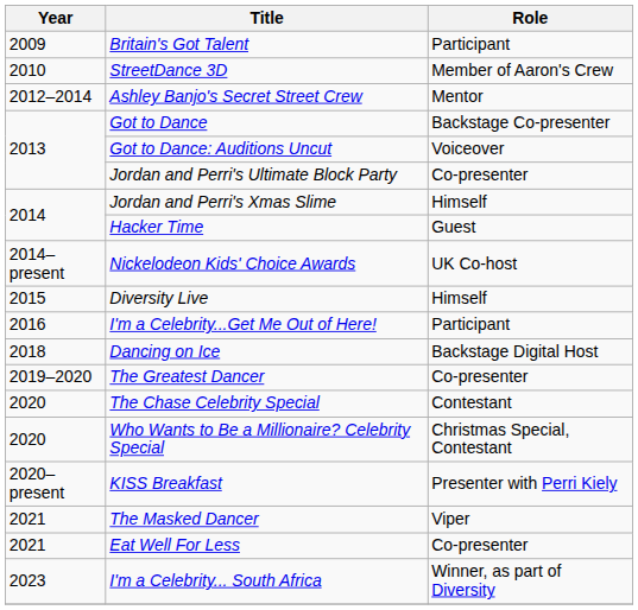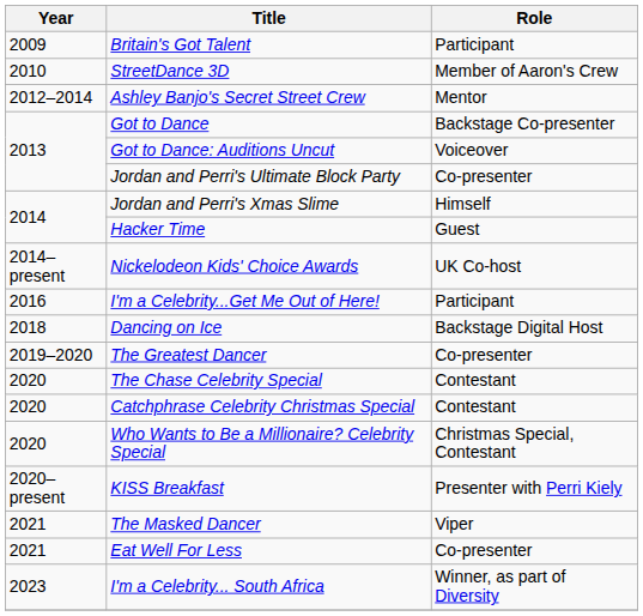 <table class="wikitable sortable">
 <tr>
 <th>Year</th>
 <th>Title</th>
 <th>Role</th>
 </tr>
 <tr>
 <td>2009</td>
 <td><em><a href='#'>Britain's Got Talent</a></em></td>
 <td>Participant</td>
 </tr>
 <tr>
 <td>2010</td>
 <td><em><a href='#'>StreetDance 3D</a></em></td>
 <td>Member of Aaron's Crew</td>
 </tr>
 <tr>
 <td>2012–2014</td>
 <td><em><a href='#'>Ashley Banjo's Secret Street Crew</a></em></td>
 <td>Mentor</td>
 </tr>
 <tr>
 <td rowspan=3>2013</td>
 <td><em><a href='#'>Got to Dance</a></em></td>
 <td>Backstage Co-presenter</td>
 </tr>
 <tr>
 <td><em><a href='#'>Got to Dance: Auditions Uncut</a></em></td>
 <td>Voiceover</td>
 </tr>
 <tr>
 <td><em>Jordan and Perri's Ultimate Block Party</em></td>
 <td>Co-presenter</td>
 </tr>
 <tr>
 <td rowspan=2>2014</td>
 <td><em>Jordan and Perri's Xmas Slime</em></td>
 <td>Himself</td>
 </tr>
 <tr>
 <td><em><a href='#'>Hacker Time</a></em></td>
 <td>Guest</td>
 </tr>
 <tr>
 <td>2014–present</td>
 <td><em><a href='#'>Nickelodeon Kids' Choice Awards</a></em></td>
 <td>UK Co-host</td>
 </tr>
 <tr>
-<td>2015</td>
-<td><em>Diversity Live</em></td>
-<td>Himself</td>
-</tr>
-<tr>
 <td>2016</td>
 <td><em><a href='#'>I'm a Celebrity...Get Me Out of Here!</a></em></td>
 <td>Participant</td>
 </tr>
 <tr>
 <td>2018</td>
 <td><em><a href='#'>Dancing on Ice</a></em></td>
 <td>Backstage Digital Host</td>
 </tr>
 <tr>
 <td>2019–2020</td>
 <td><em><a href='#'>The Greatest Dancer</a></em></td>
 <td>Co-presenter</td>
 </tr>
 <tr>
 <td>2020</td>
 <td><a href='#'><em>The Chase Celebrity Special</em></a></td>
+<td>Contestant</td>
+</tr>
+<tr>
+<td>2020</td>
+<td><a href='#'><em>Catchphrase Celebrity Christmas Special</em></a></td>
 <td>Contestant</td>
 </tr>
 <tr>
 <td>2020</td>
 <td><a href='#'><em>Who Wants to Be a Millionaire? Celebrity Special</em></a></td>
 <td>Christmas Special, Contestant</td>
 </tr>
 <tr>
 <td>2020–present</td>
 <td><em><a href='#'>KISS Breakfast</a></em></td>
 <td>Presenter with <a href='#'>Perri Kiely</a></td>
 </tr>
 <tr>
 <td>2021</td>
 <td><em><a href='#'>The Masked Dancer</a></em></td>
 <td>Viper</td>
 </tr>
 <tr>
 <td>2021</td>
 <td><em><a href='#'>Eat Well For Less</a></em></td>
 <td>Co-presenter</td>
 </tr>
 <tr>
 <td>2023</td>
 <td><em><a href='#'>I'm a Celebrity... South Africa</a></em></td>
 <td>Winner, as part of <a href='#'>Diversity</a></td>
 </tr>
 <tr>
 </tr>
 </table>
